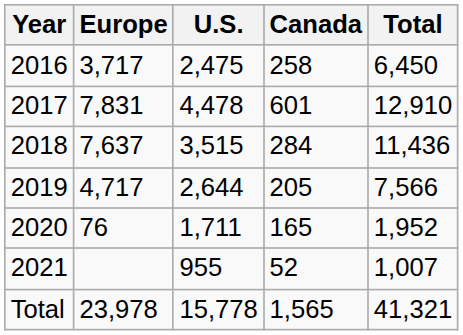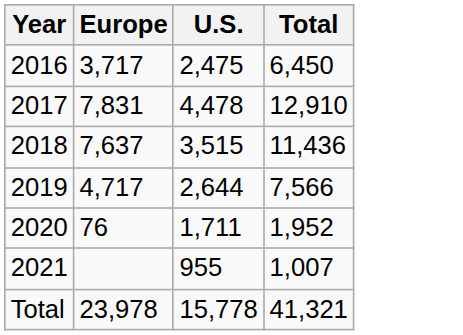 <table class="wikitable">
 <tr>
 <th>Year</th>
 <th>Europe</th>
 <th>U.S.</th>
-<th>Canada</th>
 <th>Total</th>
 </tr>
 <tr>
 <td>2016</td>
 <td>3,717</td>
 <td>2,475</td>
-<td>258</td>
 <td>6,450</td>
 </tr>
 <tr>
 <td>2017</td>
 <td>7,831</td>
 <td>4,478</td>
-<td>601</td>
 <td>12,910</td>
 </tr>
 <tr>
 <td>2018</td>
 <td>7,637</td>
 <td>3,515</td>
-<td>284</td>
 <td>11,436</td>
 </tr>
 <tr>
 <td>2019</td>
 <td>4,717</td>
 <td>2,644</td>
-<td>205</td>
 <td>7,566</td>
 </tr>
 <tr>
 <td>2020</td>
 <td>76</td>
 <td>1,711</td>
-<td>165</td>
 <td>1,952</td>
 </tr>
 <tr>
 <td>2021</td>
 <td></td>
 <td>955</td>
-<td>52</td>
 <td>1,007</td>
 </tr>
 <tr>
 <td>Total</td>
 <td>23,978</td>
 <td>15,778</td>
-<td>1,565</td>
 <td>41,321</td>
 </tr>
 </table>
